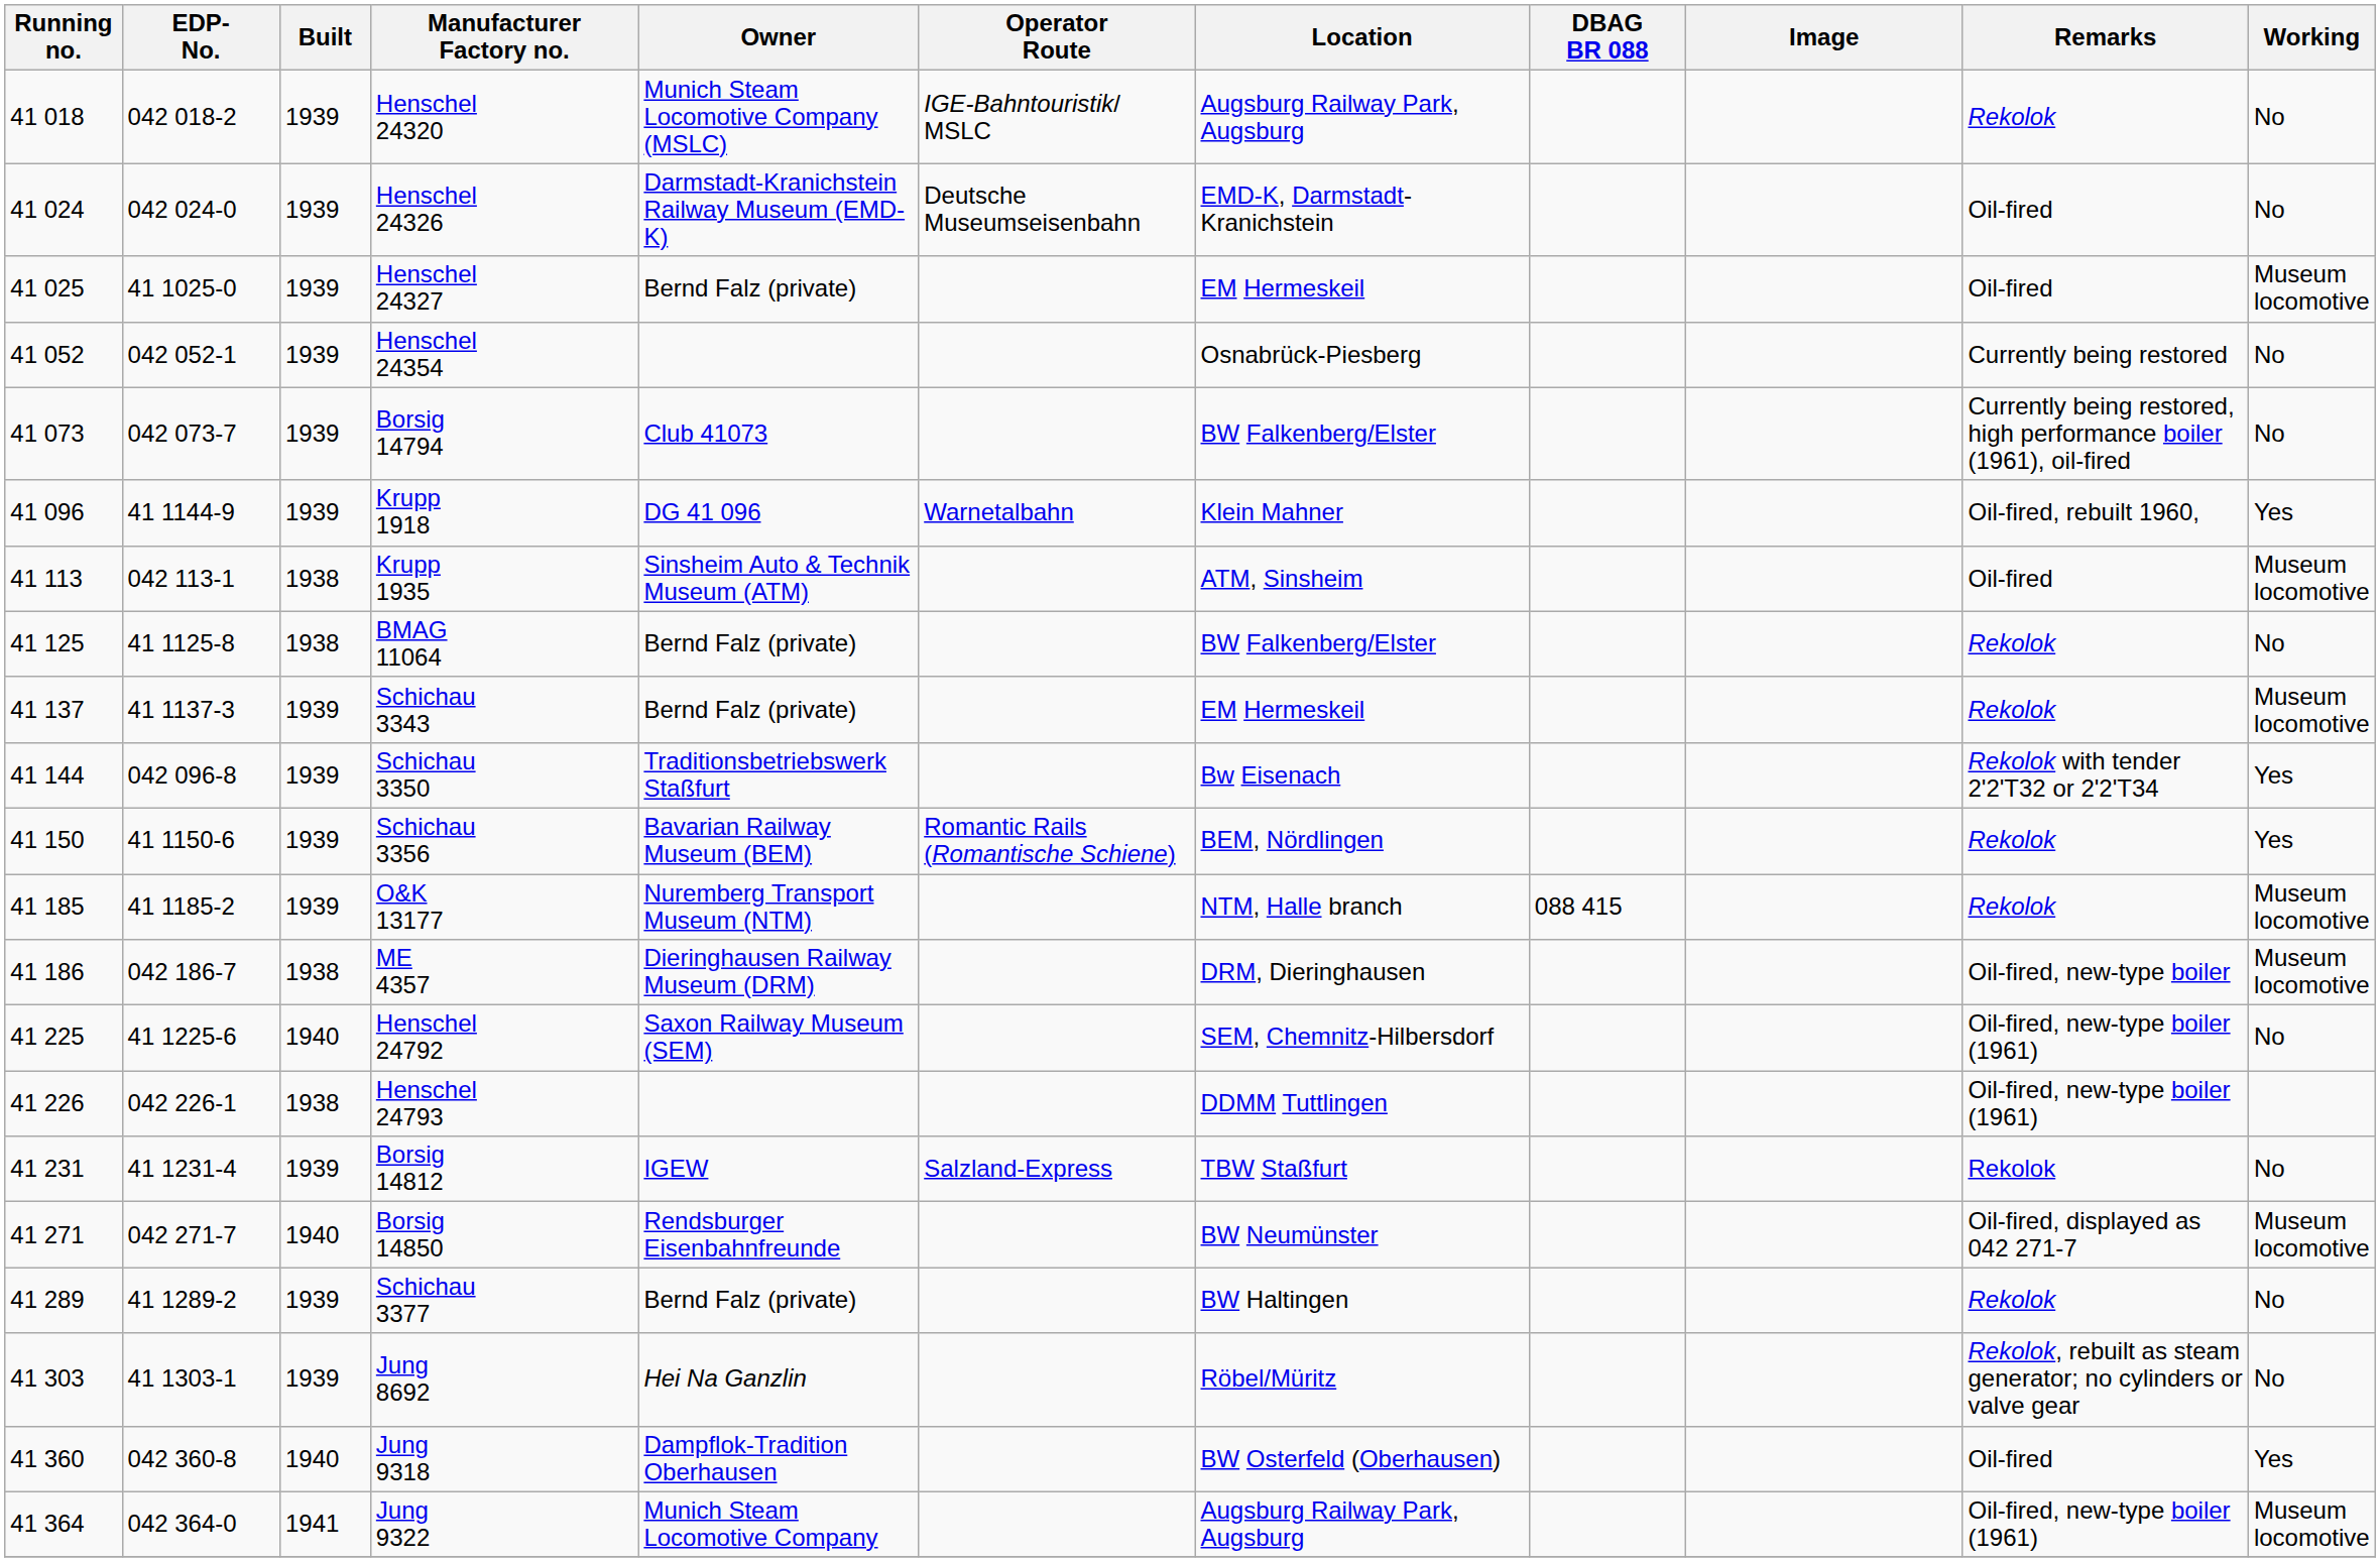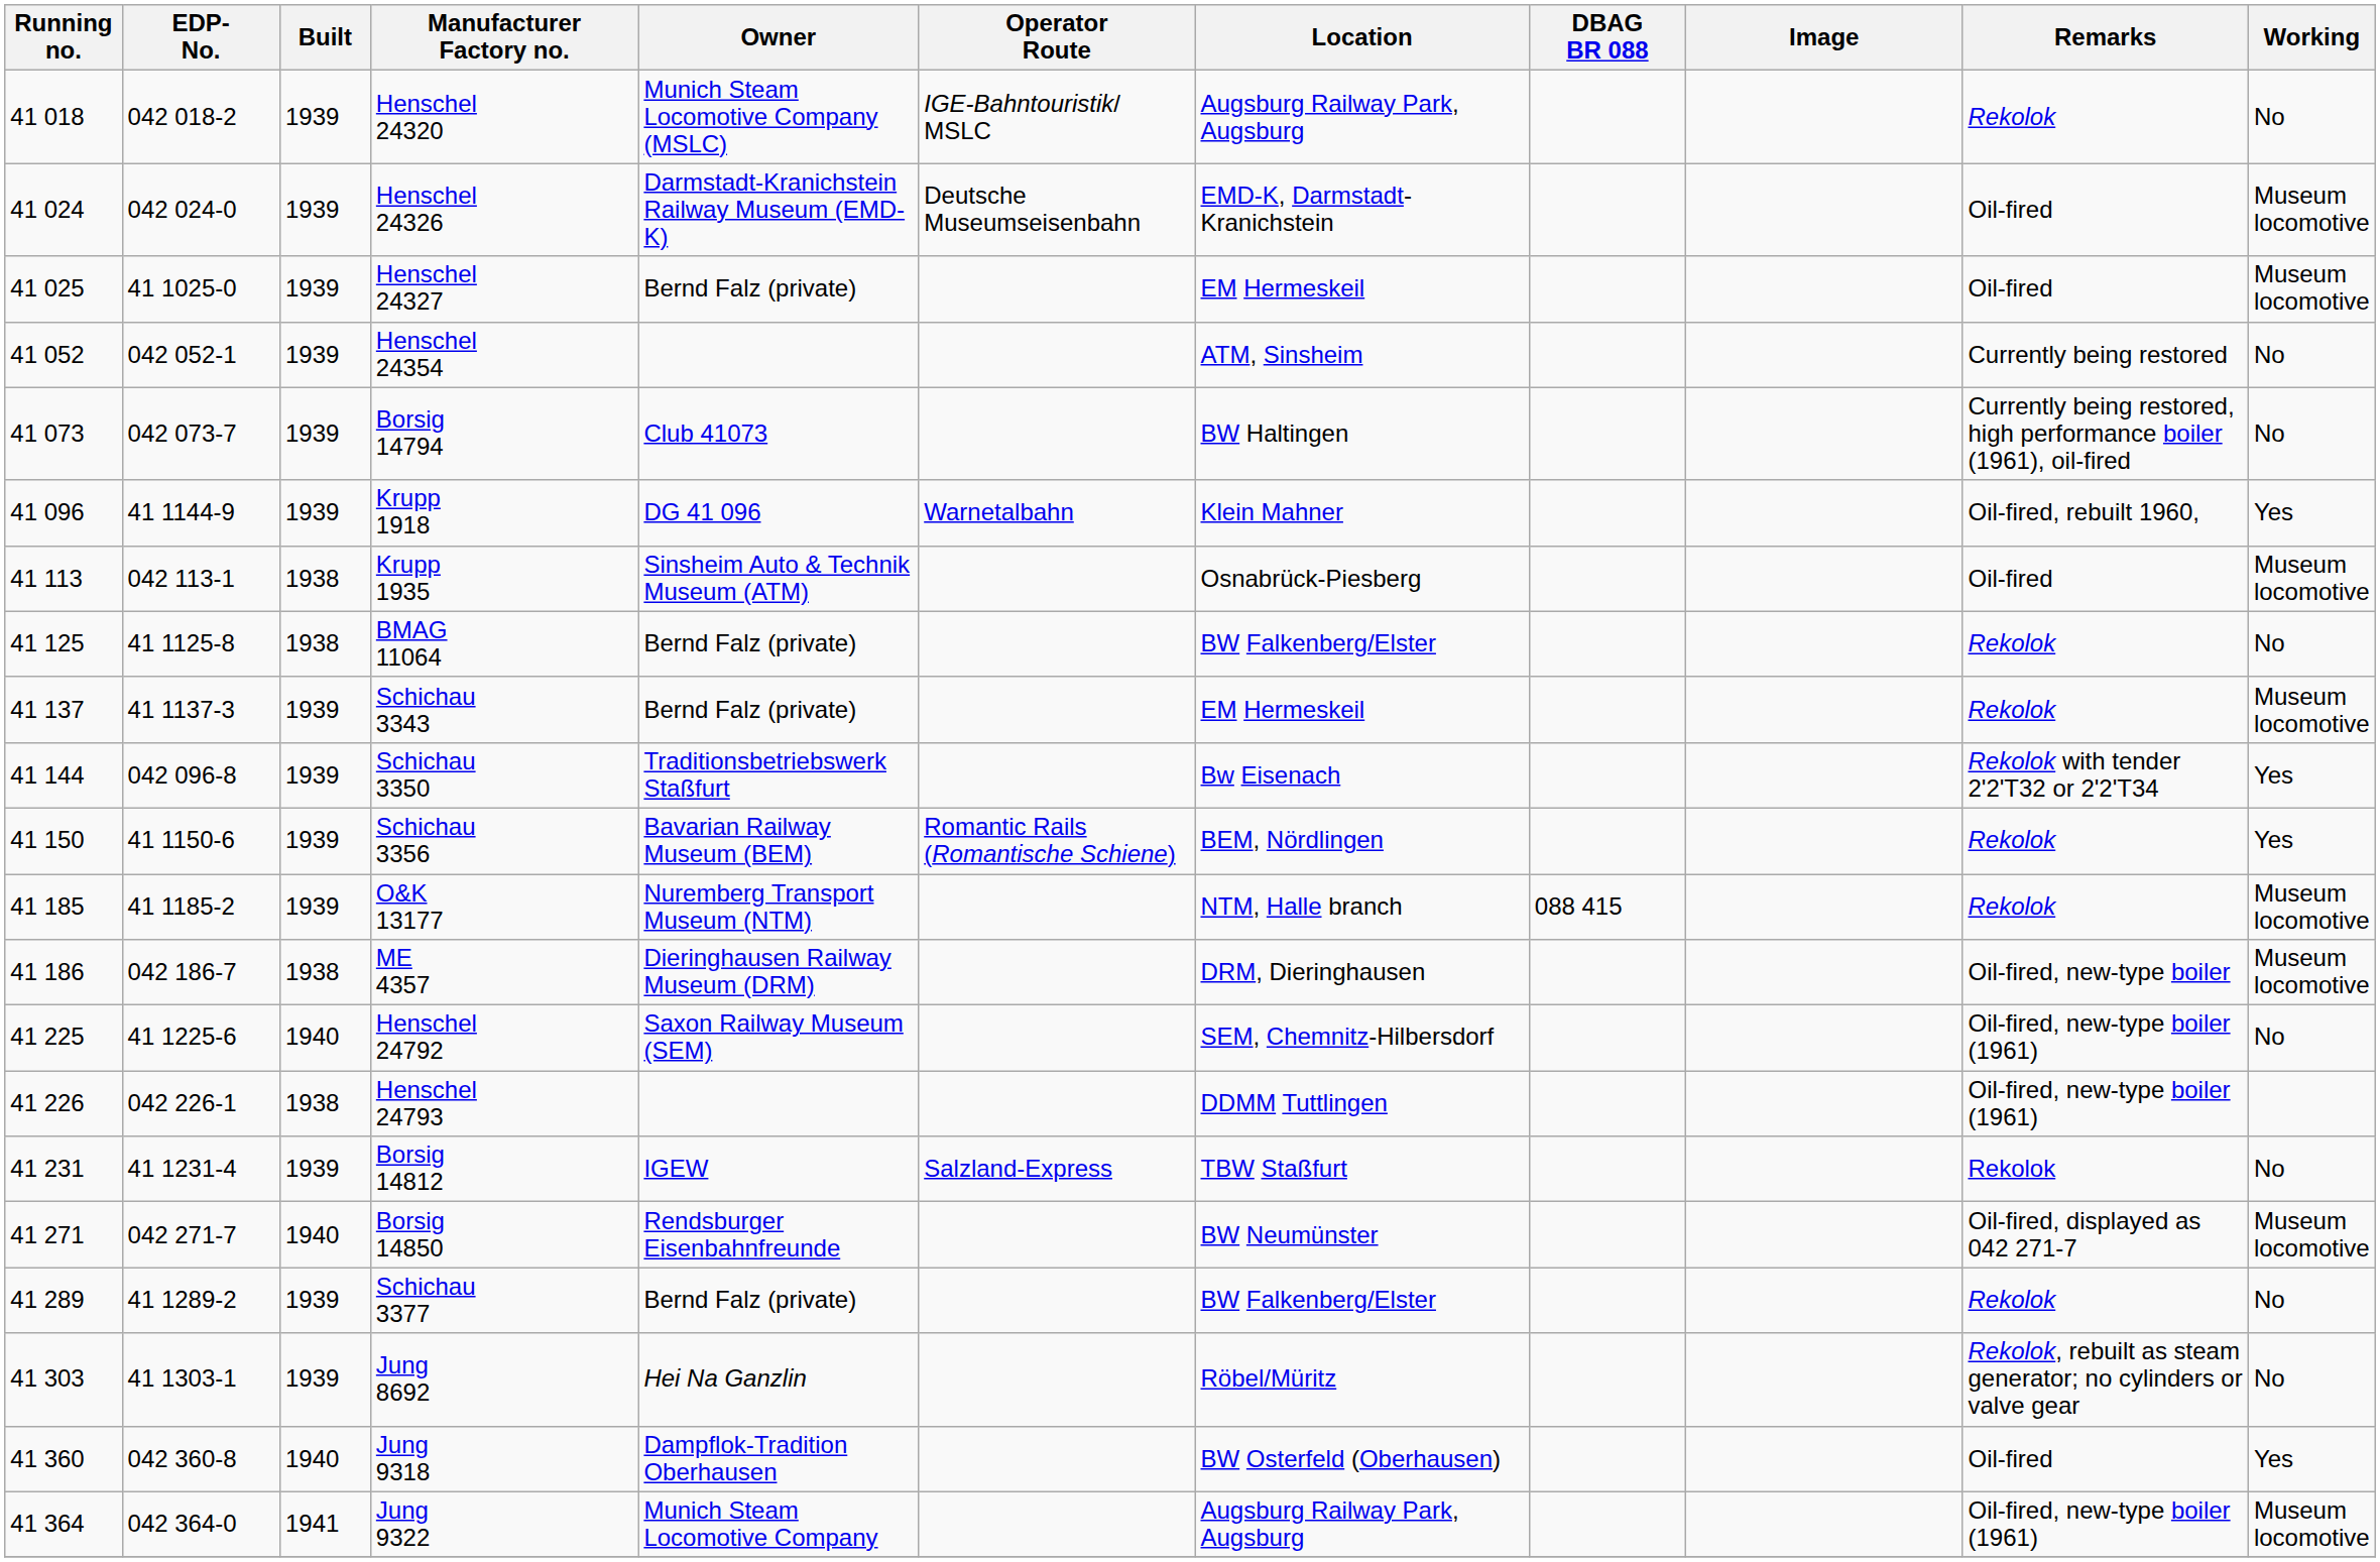 <table class="wikitable" style="width="100%"; border:solid 1px #AAAAAA; background:#e3e3e3;">
 <tr>
 <th width="5%">Running<br>no.</th>
 <th width="7%">EDP-<br>No.</th>
 <th width="4%">Built</th>
 <th width="12%">Manufacturer<br>Factory no.</th>
 <th width="12%">Owner</th>
 <th width="12%">Operator<br>Route</th>
 <th width="15%">Location</th>
 <th width="7%">DBAG<br><a href='#'>BR 088</a></th>
 <th width="13%">Image</th>
 <th width="20%">Remarks</th>
 <th width="8%">Working</th>
 </tr>
 <tr>
 <td>41 018</td>
 <td>042 018-2</td>
 <td>1939</td>
 <td><a href='#'>Henschel</a><br>24320</td>
 <td><a href='#'>Munich Steam Locomotive Company (MSLC)</a></td>
 <td><em>IGE-Bahntouristik</em>/<br>MSLC</td>
 <td><a href='#'>Augsburg Railway Park</a>, <a href='#'>Augsburg</a></td>
 <td></td>
 <td></td>
 <td><em><a href='#'>Rekolok</a></em></td>
 <td>No</td>
 </tr>
 <tr>
 <td>41 024</td>
 <td>042 024-0</td>
 <td>1939</td>
 <td><a href='#'>Henschel</a><br>24326</td>
 <td><a href='#'>Darmstadt-Kranichstein Railway Museum (EMD-K)</a></td>
 <td>Deutsche Museumseisenbahn</td>
 <td><a href='#'>EMD-K</a>, <a href='#'>Darmstadt</a>-Kranichstein</td>
 <td></td>
 <td></td>
 <td>Oil-fired</td>
-<td>No</td>
+<td>Museum locomotive</td>
 </tr>
 <tr>
 <td>41 025</td>
 <td>41 1025-0</td>
 <td>1939</td>
 <td><a href='#'>Henschel</a><br>24327</td>
 <td>Bernd Falz (private)</td>
 <td></td>
 <td><a href='#'>EM</a> <a href='#'>Hermeskeil</a></td>
 <td></td>
 <td></td>
 <td>Oil-fired</td>
 <td>Museum locomotive</td>
 </tr>
 <tr>
 <td>41 052</td>
 <td>042 052-1</td>
 <td>1939</td>
 <td><a href='#'>Henschel</a><br>24354</td>
 <td></td>
 <td></td>
-<td>Osnabrück-Piesberg</td>
+<td><a href='#'>ATM</a>, <a href='#'>Sinsheim</a></td>
 <td></td>
 <td></td>
 <td>Currently being restored</td>
 <td>No</td>
 </tr>
 <tr>
 <td>41 073</td>
 <td>042 073-7</td>
 <td>1939</td>
 <td><a href='#'>Borsig</a><br>14794</td>
 <td><a href='#'>Club 41073</a></td>
 <td></td>
-<td><a href='#'>BW</a> <a href='#'>Falkenberg/Elster</a></td>
+<td><a href='#'>BW</a> Haltingen</td>
 <td></td>
 <td></td>
 <td>Currently being restored, high performance <a href='#'>boiler</a> (1961), oil-fired</td>
 <td>No</td>
 </tr>
 <tr>
 <td>41 096</td>
 <td>41 1144-9</td>
 <td>1939</td>
 <td><a href='#'>Krupp</a><br>1918</td>
 <td><a href='#'>DG 41 096</a></td>
 <td><a href='#'>Warnetalbahn</a></td>
 <td><a href='#'>Klein Mahner</a></td>
 <td></td>
 <td></td>
 <td>Oil-fired, rebuilt 1960,</td>
 <td>Yes</td>
 </tr>
 <tr>
 <td>41 113</td>
 <td>042 113-1</td>
 <td>1938</td>
 <td><a href='#'>Krupp</a><br>1935</td>
 <td><a href='#'>Sinsheim Auto & Technik Museum (ATM)</a></td>
 <td></td>
-<td><a href='#'>ATM</a>, <a href='#'>Sinsheim</a></td>
+<td>Osnabrück-Piesberg</td>
 <td></td>
 <td></td>
 <td>Oil-fired</td>
 <td>Museum locomotive</td>
 </tr>
 <tr>
 <td>41 125</td>
 <td>41 1125-8</td>
 <td>1938</td>
 <td><a href='#'>BMAG</a><br>11064</td>
 <td>Bernd Falz (private)</td>
 <td></td>
 <td><a href='#'>BW</a> <a href='#'>Falkenberg/Elster</a></td>
 <td></td>
 <td></td>
 <td><em><a href='#'>Rekolok</a></em></td>
 <td>No</td>
 </tr>
 <tr>
 <td>41 137</td>
 <td>41 1137-3</td>
 <td>1939</td>
 <td><a href='#'>Schichau</a><br>3343</td>
 <td>Bernd Falz (private)</td>
 <td></td>
 <td><a href='#'>EM</a> <a href='#'>Hermeskeil</a></td>
 <td></td>
 <td></td>
 <td><em><a href='#'>Rekolok</a></em></td>
 <td>Museum locomotive</td>
 </tr>
 <tr>
 <td>41 144</td>
 <td>042 096-8</td>
 <td>1939</td>
 <td><a href='#'>Schichau</a><br>3350</td>
 <td><a href='#'>Traditionsbetriebswerk Staßfurt</a></td>
 <td></td>
 <td><a href='#'>Bw</a> <a href='#'>Eisenach</a></td>
 <td></td>
 <td></td>
 <td><em><a href='#'>Rekolok</a></em> with tender 2'2'T32 or 2'2'T34</td>
 <td>Yes</td>
 </tr>
 <tr>
 <td>41 150</td>
 <td>41 1150-6</td>
 <td>1939</td>
 <td><a href='#'>Schichau</a><br>3356</td>
 <td><a href='#'>Bavarian Railway Museum (BEM)</a></td>
 <td><a href='#'>Romantic Rails (<em>Romantische Schiene</em>)</a></td>
 <td><a href='#'>BEM</a>, <a href='#'>Nördlingen</a></td>
 <td></td>
 <td></td>
 <td><em><a href='#'>Rekolok</a></em></td>
 <td>Yes</td>
 </tr>
 <tr>
 <td>41 185</td>
 <td>41 1185-2</td>
 <td>1939</td>
 <td><a href='#'>O&K</a><br>13177</td>
 <td><a href='#'>Nuremberg Transport Museum (NTM)</a></td>
 <td></td>
 <td><a href='#'>NTM</a>, <a href='#'>Halle</a> branch</td>
 <td>088 415</td>
 <td></td>
 <td><em><a href='#'>Rekolok</a></em></td>
 <td>Museum locomotive</td>
 </tr>
 <tr>
 <td>41 186</td>
 <td>042 186-7</td>
 <td>1938</td>
 <td><a href='#'>ME</a><br>4357</td>
 <td><a href='#'>Dieringhausen Railway Museum (DRM)</a></td>
 <td></td>
 <td><a href='#'>DRM</a>, Dieringhausen</td>
 <td></td>
 <td></td>
 <td>Oil-fired, new-type <a href='#'>boiler</a></td>
 <td>Museum locomotive</td>
 </tr>
 <tr>
 <td>41 225</td>
 <td>41 1225-6</td>
 <td>1940</td>
 <td><a href='#'>Henschel</a><br>24792</td>
 <td><a href='#'>Saxon Railway Museum (SEM)</a></td>
 <td></td>
 <td><a href='#'>SEM</a>, <a href='#'>Chemnitz</a>-Hilbersdorf</td>
 <td></td>
 <td></td>
 <td>Oil-fired, new-type <a href='#'>boiler</a> (1961)</td>
 <td>No</td>
 </tr>
 <tr>
 <td>41 226</td>
 <td>042 226-1</td>
 <td>1938</td>
 <td><a href='#'>Henschel</a><br>24793</td>
 <td></td>
 <td></td>
 <td><a href='#'>DDMM</a> <a href='#'>Tuttlingen</a></td>
 <td></td>
 <td></td>
 <td>Oil-fired, new-type <a href='#'>boiler</a> (1961)</td>
 <td></td>
 </tr>
 <tr>
 <td>41 231</td>
 <td>41 1231-4</td>
 <td>1939</td>
 <td><a href='#'>Borsig</a><br>14812</td>
 <td><a href='#'>IGEW</a></td>
 <td><a href='#'>Salzland-Express</a></td>
 <td><a href='#'>TBW</a> <a href='#'>Staßfurt</a></td>
 <td></td>
 <td></td>
 <td><a href='#'>Rekolok</a></td>
 <td>No</td>
 </tr>
 <tr>
 <td>41 271</td>
 <td>042 271-7</td>
 <td>1940</td>
 <td><a href='#'>Borsig</a><br>14850</td>
 <td><a href='#'>Rendsburger Eisenbahnfreunde</a></td>
 <td></td>
 <td><a href='#'>BW</a> <a href='#'>Neumünster</a></td>
 <td></td>
 <td></td>
 <td>Oil-fired, displayed as 042 271-7</td>
 <td>Museum locomotive</td>
 </tr>
 <tr>
 <td>41 289</td>
 <td>41 1289-2</td>
 <td>1939</td>
 <td><a href='#'>Schichau</a><br>3377</td>
 <td>Bernd Falz (private)</td>
 <td></td>
-<td><a href='#'>BW</a> Haltingen</td>
+<td><a href='#'>BW</a> <a href='#'>Falkenberg/Elster</a></td>
 <td></td>
 <td></td>
 <td><em><a href='#'>Rekolok</a></em></td>
 <td>No</td>
 </tr>
 <tr>
 <td>41 303</td>
 <td>41 1303-1</td>
 <td>1939</td>
 <td><a href='#'>Jung</a><br>8692</td>
 <td><em>Hei Na Ganzlin</em></td>
 <td></td>
 <td><a href='#'>Röbel/Müritz</a></td>
 <td></td>
 <td></td>
 <td><em><a href='#'>Rekolok</a></em>, rebuilt as steam generator; no cylinders or valve gear</td>
 <td>No</td>
 </tr>
 <tr>
 <td>41 360</td>
 <td>042 360-8</td>
 <td>1940</td>
 <td><a href='#'>Jung</a><br>9318</td>
 <td><a href='#'>Dampflok-Tradition Oberhausen</a></td>
 <td></td>
 <td><a href='#'>BW</a> <a href='#'>Osterfeld</a> (<a href='#'>Oberhausen</a>)</td>
 <td></td>
 <td></td>
 <td>Oil-fired</td>
 <td>Yes</td>
 </tr>
 <tr>
 <td>41 364</td>
 <td>042 364-0</td>
 <td>1941</td>
 <td><a href='#'>Jung</a><br>9322</td>
 <td><a href='#'>Munich Steam Locomotive Company</a></td>
 <td></td>
 <td><a href='#'>Augsburg Railway Park</a>, <a href='#'>Augsburg</a></td>
 <td></td>
 <td></td>
 <td>Oil-fired, new-type <a href='#'>boiler</a> (1961)</td>
 <td>Museum locomotive</td>
 </tr>
 <tr>
 </tr>
 </table>
